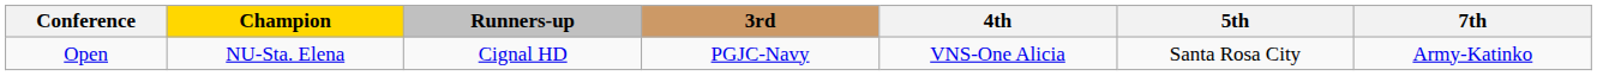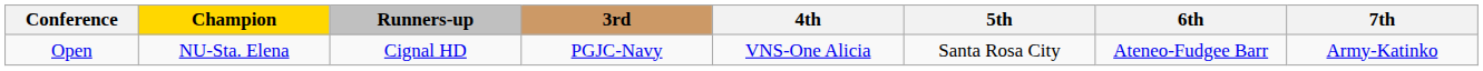 <table class="wikitable" style="font-size:90% align=center;">
 <tr>
 <th width=5%>Conference</th>
 <th width=9% style="background:gold;">Champion</th>
 <th width=9% style="background:silver;">Runners-up</th>
 <th width=9% style="background:#CC9966;">3rd</th>
 <th width=9%>4th</th>
 <th width=9%>5th</th>
+<th width=9%>6th</th>
 <th width=9%>7th</th>
 </tr>
 <tr align=center>
 <td><a href='#'>Open</a></td>
 <td><a href='#'>NU-Sta. Elena</a></td>
 <td><a href='#'>Cignal HD</a></td>
 <td><a href='#'>PGJC-Navy</a></td>
 <td><a href='#'>VNS-One Alicia</a></td>
 <td>Santa Rosa City</td>
+<td><a href='#'>Ateneo-Fudgee Barr</a></td>
 <td><a href='#'>Army-Katinko</a></td>
 </tr>
 </table>
